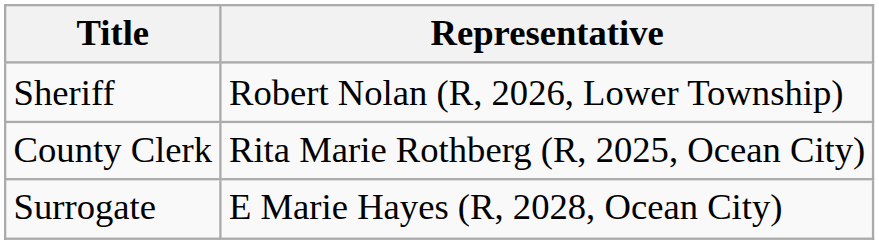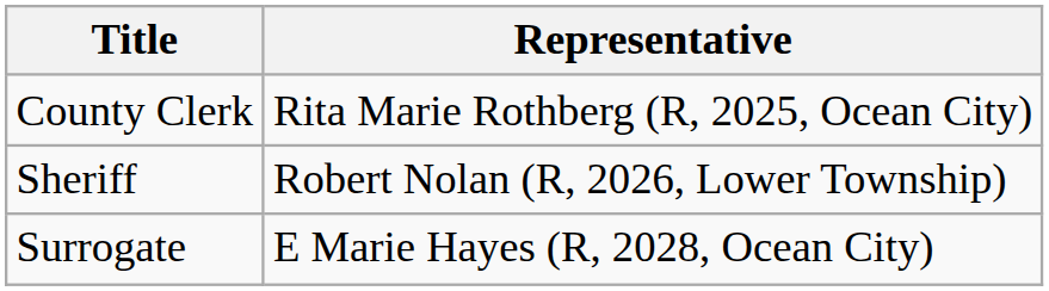 <table class="wikitable sortable">
 <tr>
 <th>Title</th>
 <th>Representative</th>
 </tr>
 <tr>
+<td>County Clerk</td>
+<td>Rita Marie Rothberg (R, 2025, Ocean City)</td>
+</tr>
+<tr>
 <td>Sheriff</td>
 <td>Robert Nolan (R, 2026, Lower Township)</td>
-</tr>
-<tr>
-<td>County Clerk</td>
-<td>Rita Marie Rothberg (R, 2025, Ocean City)</td>
 </tr>
 <tr>
 <td>Surrogate</td>
 <td>E Marie Hayes (R, 2028, Ocean City)</td>
 </tr>
 </table>
